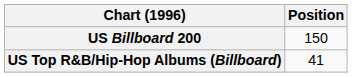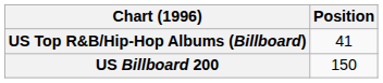 <table class="wikitable sortable plainrowheaders" style="text-align:center">
 <tr>
 <th scope="col">Chart (1996)</th>
 <th scope="col">Position</th>
 </tr>
 <tr>
+<th scope="row">US Top R&B/Hip-Hop Albums (<em>Billboard</em>)</th>
+<td>41</td>
+</tr>
+<tr>
 <th scope="row">US <em>Billboard</em> 200</th>
 <td>150</td>
 </tr>
-<tr>
-<th scope="row">US Top R&B/Hip-Hop Albums (<em>Billboard</em>)</th>
-<td>41</td>
-</tr>
 </table>
